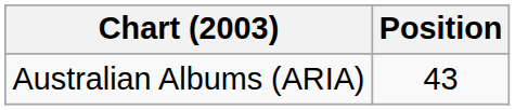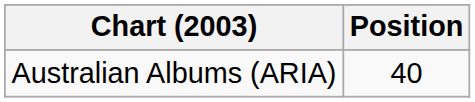 <table class="wikitable">
 <tr>
 <th>Chart (2003)</th>
 <th>Position</th>
 </tr>
 <tr>
 <td>Australian Albums (ARIA)</td>
-<td align="center">43</td>
+<td align="center">40</td>
 </tr>
 </table>
